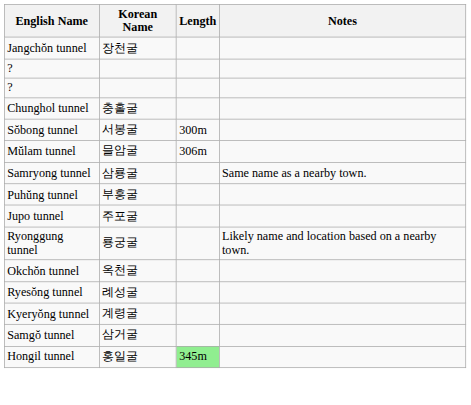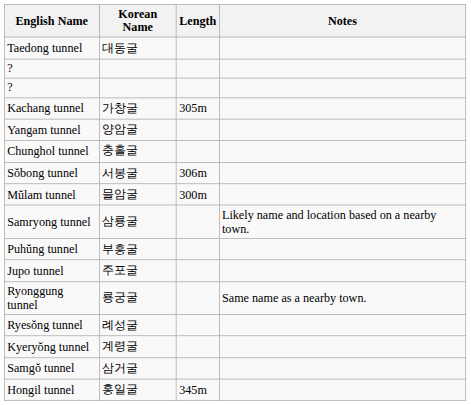 <table class="wikitable">
 <tr>
 <th>English Name</th>
 <th>Korean Name</th>
 <th>Length</th>
 <th>Notes</th>
 </tr>
 <tr>
-<td>Jangchŏn tunnel</td>
-<td>장천굴</td>
+<td>Taedong tunnel</td>
+<td>대동굴</td>
 <td></td>
 <td></td>
 </tr>
 <tr>
 <td>?</td>
 <td></td>
 <td></td>
 <td></td>
 </tr>
 <tr>
 <td>?</td>
 <td></td>
 <td></td>
 <td></td>
 </tr>
 <tr>
+<td>Kachang tunnel</td>
+<td>가창굴</td>
+<td>305m</td>
+<td></td>
+</tr>
+<tr>
+<td>Yangam tunnel</td>
+<td>양암굴</td>
+<td></td>
+<td></td>
+</tr>
+<tr>
 <td>Chunghol tunnel</td>
 <td>충홀굴</td>
 <td></td>
 <td></td>
 </tr>
 <tr>
 <td>Sŏbong tunnel</td>
 <td>서봉굴</td>
-<td>300m</td>
+<td>306m</td>
 <td></td>
 </tr>
 <tr>
 <td>Mŭlam tunnel</td>
 <td>믈암굴</td>
-<td>306m</td>
+<td>300m</td>
 <td></td>
 </tr>
 <tr>
 <td>Samryong tunnel</td>
 <td>삼룡굴</td>
 <td></td>
-<td>Same name as a nearby town.</td>
+<td>Likely name and location based on a nearby town.</td>
 </tr>
 <tr>
 <td>Puhŭng tunnel</td>
 <td>부흥굴</td>
 <td></td>
 <td></td>
 </tr>
 <tr>
 <td>Jupo tunnel</td>
 <td>주포굴</td>
 <td></td>
 <td></td>
 </tr>
 <tr>
 <td>Ryonggung tunnel</td>
 <td>룡궁굴</td>
 <td></td>
-<td>Likely name and location based on a nearby town.</td>
-</tr>
-<tr>
-<td>Okchŏn tunnel</td>
-<td>옥천굴</td>
-<td></td>
-<td></td>
+<td>Same name as a nearby town.</td>
 </tr>
 <tr>
 <td>Ryesŏng tunnel</td>
 <td>례성굴</td>
 <td></td>
 <td></td>
 </tr>
 <tr>
 <td>Kyeryŏng tunnel</td>
 <td>계령굴</td>
 <td></td>
 <td></td>
 </tr>
 <tr>
 <td>Samgŏ tunnel</td>
 <td>삼거굴</td>
 <td></td>
 <td></td>
 </tr>
 <tr>
 <td>Hongil tunnel</td>
 <td>홍일굴</td>
-<td style="background: lightgreen;">345m</td>
+<td>345m</td>
 <td></td>
 </tr>
 </table>
